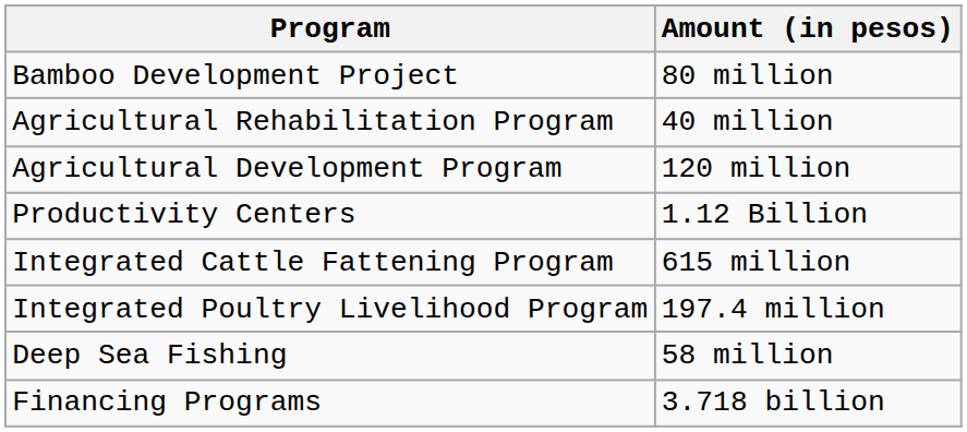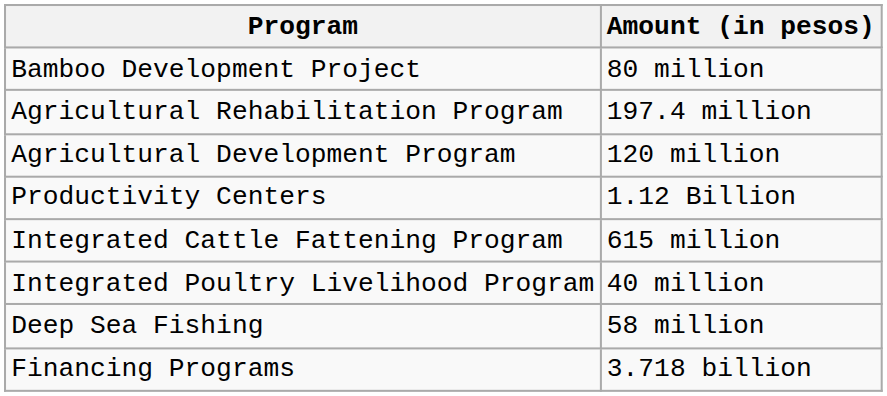 <table class="wikitable">
 <tr>
 <th>Program</th>
 <th>Amount (in pesos)</th>
 </tr>
 <tr>
 <td>Bamboo Development Project</td>
 <td>80 million</td>
 </tr>
 <tr>
 <td>Agricultural Rehabilitation Program</td>
-<td>40 million</td>
+<td>197.4 million</td>
 </tr>
 <tr>
 <td>Agricultural Development Program</td>
 <td>120 million</td>
 </tr>
 <tr>
 <td>Productivity Centers</td>
 <td>1.12 Billion</td>
 </tr>
 <tr>
 <td>Integrated Cattle Fattening Program</td>
 <td>615 million</td>
 </tr>
 <tr>
 <td>Integrated Poultry Livelihood Program</td>
-<td>197.4 million</td>
+<td>40 million</td>
 </tr>
 <tr>
 <td>Deep Sea Fishing</td>
 <td>58 million</td>
 </tr>
 <tr>
 <td>Financing Programs</td>
 <td>3.718 billion</td>
 </tr>
 </table>
